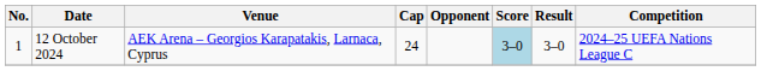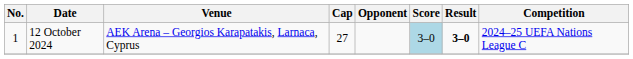 <table class="wikitable sortable">
 <tr>
 <th scope="col">No.</th>
 <th scope="col" data-sort-type="date">Date</th>
 <th scope="col">Venue</th>
 <th scope="col">Cap</th>
 <th scope="col">Opponent</th>
 <th scope="col">Score</th>
 <th scope="col">Result</th>
 <th scope="col">Competition</th>
 </tr>
 <tr>
 <td style="text-align:center">1</td>
 <td>12 October 2024</td>
 <td><a href='#'>AEK Arena – Georgios Karapatakis</a>, <a href='#'>Larnaca</a>, Cyprus</td>
-<td style="text-align:center">24</td>
+<td style="text-align:center">27</td>
 <td></td>
 <td style="background: lightblue; text-align:center">3–0</td>
-<td style="text-align:center">3–0</td>
+<td style="text-align:center"><strong>3–0</strong></td>
 <td><a href='#'>2024–25 UEFA Nations League C</a></td>
 </tr>
 <tr>
 </tr>
 </table>
